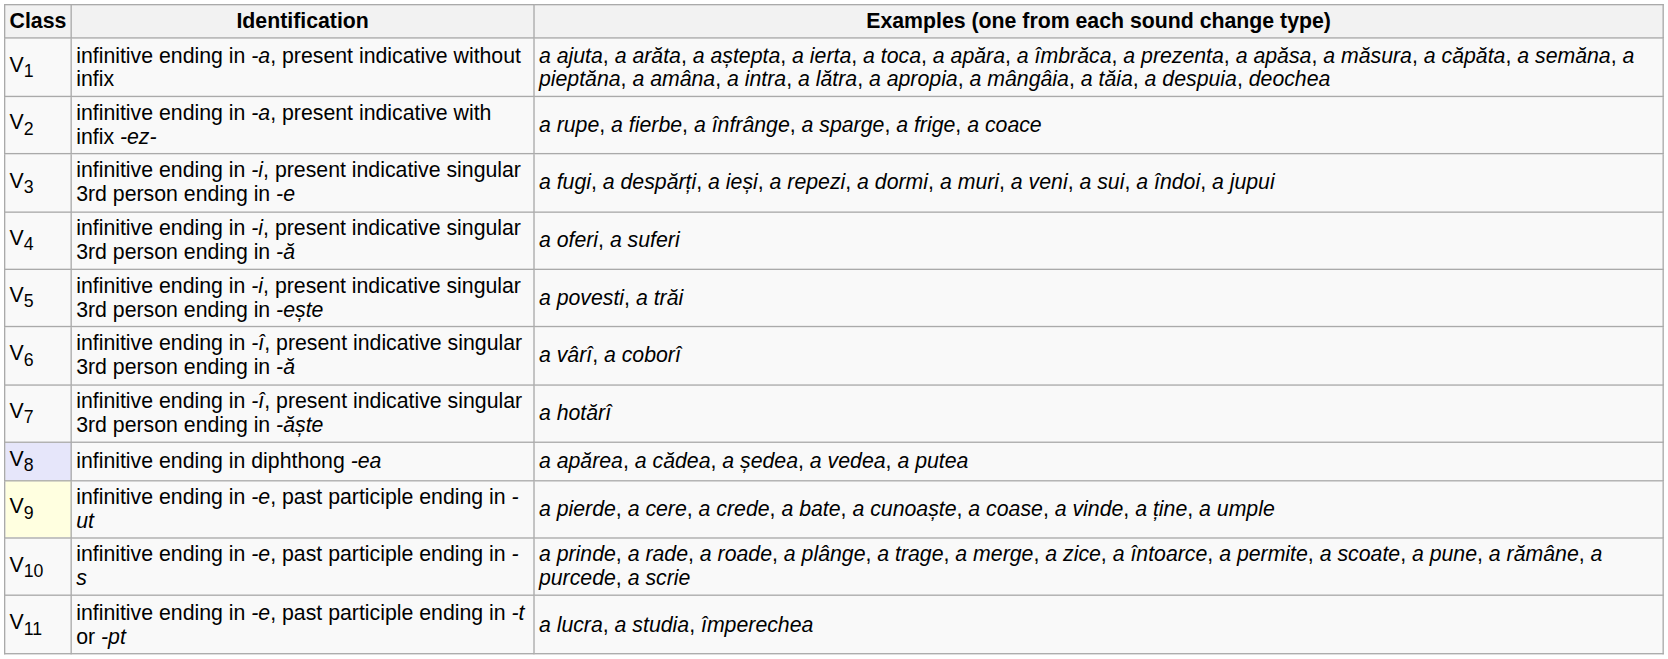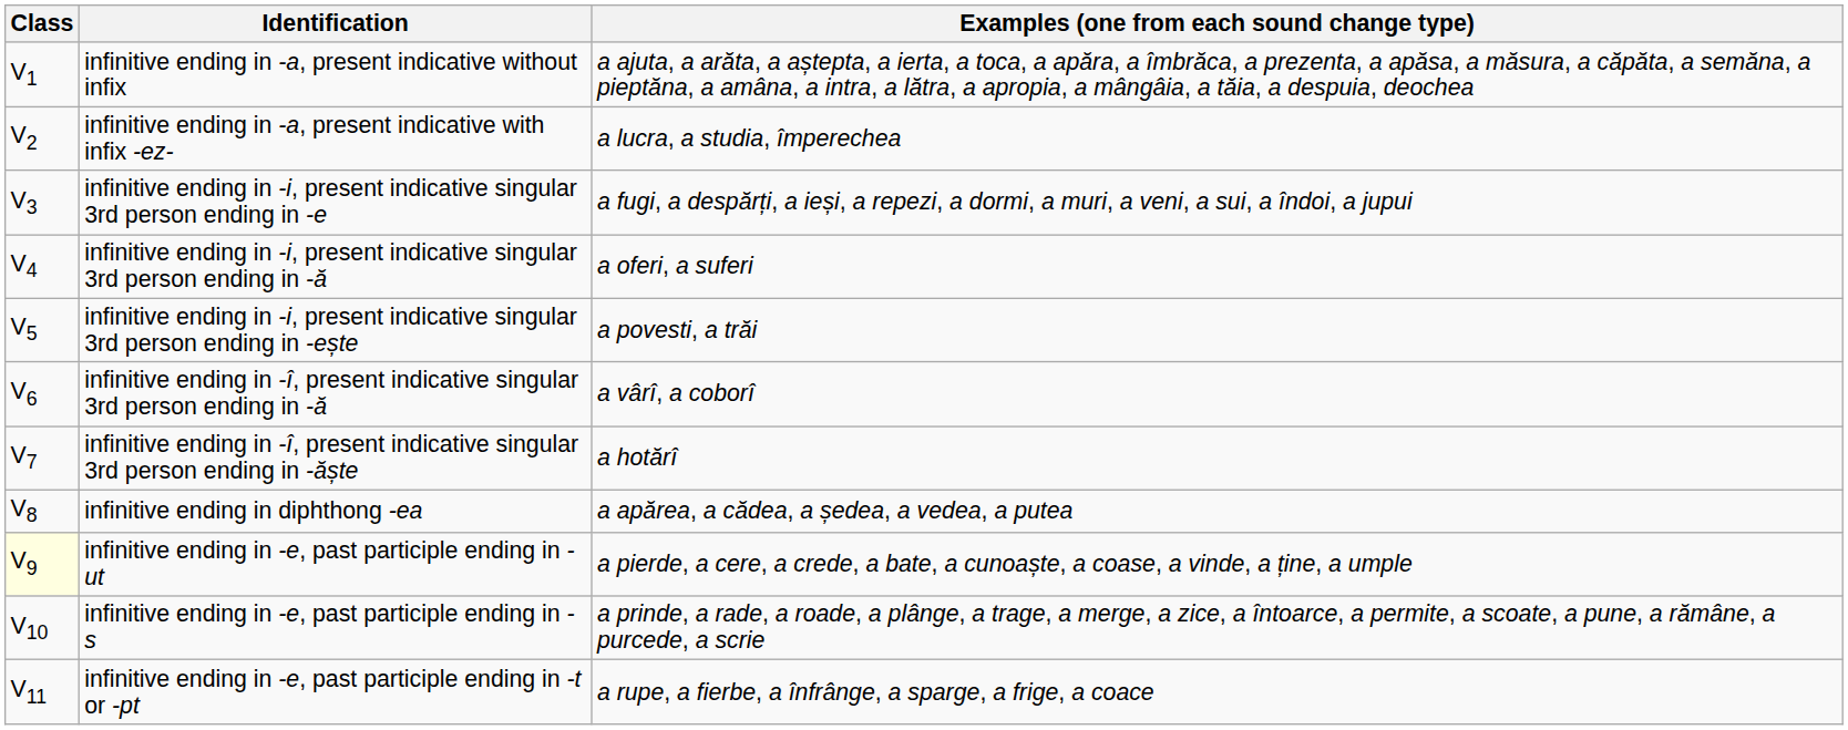 <table class="wikitable">
 <tr>
 <th>Class</th>
 <th>Identification</th>
 <th>Examples (one from each sound change type)</th>
 </tr>
 <tr>
 <td>V<sub>1</sub></td>
 <td>infinitive ending in <em>-a</em>, present indicative without infix</td>
 <td><em>a ajuta</em>, <em>a arăta</em>, <em>a aștepta</em>, <em>a ierta</em>, <em>a toca</em>, <em>a apăra</em>, <em>a îmbrăca</em>, <em>a prezenta</em>, <em>a apăsa</em>, <em>a măsura</em>, <em>a căpăta</em>, <em>a semăna</em>, <em>a pieptăna</em>, <em>a amâna</em>, <em>a intra</em>, <em>a lătra</em>, <em>a apropia</em>, <em>a mângâia</em>, <em>a tăia</em>, <em>a despuia</em>, <em>deochea</em></td>
 </tr>
 <tr>
 <td>V<sub>2</sub></td>
 <td>infinitive ending in <em>-a</em>, present indicative with infix <em>-ez-</em></td>
-<td><em>a rupe</em>, <em>a fierbe</em>, <em>a înfrânge</em>, <em>a sparge</em>, <em>a frige</em>, <em>a coace</em></td>
+<td><em>a lucra</em>, <em>a studia</em>, <em>împerechea</em></td>
 </tr>
 <tr>
 <td>V<sub>3</sub></td>
 <td>infinitive ending in <em>-i</em>, present indicative singular 3rd person ending in <em>-e</em></td>
 <td><em>a fugi</em>, <em>a despărți</em>, <em>a ieși</em>, <em>a repezi</em>, <em>a dormi</em>, <em>a muri</em>, <em>a veni</em>, <em>a sui</em>, <em>a îndoi</em>, <em>a jupui</em></td>
 </tr>
 <tr>
 <td>V<sub>4</sub></td>
 <td>infinitive ending in <em>-i</em>, present indicative singular 3rd person ending in <em>-ă</em></td>
 <td><em>a oferi</em>, <em>a suferi</em></td>
 </tr>
 <tr>
 <td>V<sub>5</sub></td>
 <td>infinitive ending in <em>-i</em>, present indicative singular 3rd person ending in <em>-ește</em></td>
 <td><em>a povesti</em>, <em>a trăi</em></td>
 </tr>
 <tr>
 <td>V<sub>6</sub></td>
 <td>infinitive ending in <em>-î</em>, present indicative singular 3rd person ending in <em>-ă</em></td>
 <td><em>a vârî</em>, <em>a coborî</em></td>
 </tr>
 <tr>
 <td>V<sub>7</sub></td>
 <td>infinitive ending in <em>-î</em>, present indicative singular 3rd person ending in <em>-ăște</em></td>
 <td><em>a hotărî</em></td>
 </tr>
 <tr>
-<td style="background: lavender;">V<sub>8</sub></td>
+<td>V<sub>8</sub></td>
 <td>infinitive ending in diphthong <em>-ea</em></td>
 <td><em>a apărea</em>, <em>a cădea</em>, <em>a ședea</em>, <em>a vedea</em>, <em>a putea</em></td>
 </tr>
 <tr>
 <td style="background: lightyellow;">V<sub>9</sub></td>
 <td>infinitive ending in <em>-e</em>, past participle ending in <em>-ut</em></td>
 <td><em>a pierde</em>, <em>a cere</em>, <em>a crede</em>, <em>a bate</em>, <em>a cunoaște</em>, <em>a coase</em>, <em>a vinde</em>, <em>a ține</em>, <em>a umple</em></td>
 </tr>
 <tr>
 <td>V<sub>10</sub></td>
 <td>infinitive ending in <em>-e</em>, past participle ending in <em>-s</em></td>
 <td><em>a prinde</em>, <em>a rade</em>, <em>a roade</em>, <em>a plânge</em>, <em>a trage</em>, <em>a merge</em>, <em>a zice</em>, <em>a întoarce</em>, <em>a permite</em>, <em>a scoate</em>, <em>a pune</em>, <em>a rămâne</em>, <em>a purcede</em>, <em>a scrie</em></td>
 </tr>
 <tr>
 <td>V<sub>11</sub></td>
 <td>infinitive ending in <em>-e</em>, past participle ending in <em>-t</em> or <em>-pt</em></td>
-<td><em>a lucra</em>, <em>a studia</em>, <em>împerechea</em></td>
+<td><em>a rupe</em>, <em>a fierbe</em>, <em>a înfrânge</em>, <em>a sparge</em>, <em>a frige</em>, <em>a coace</em></td>
 </tr>
 </table>
